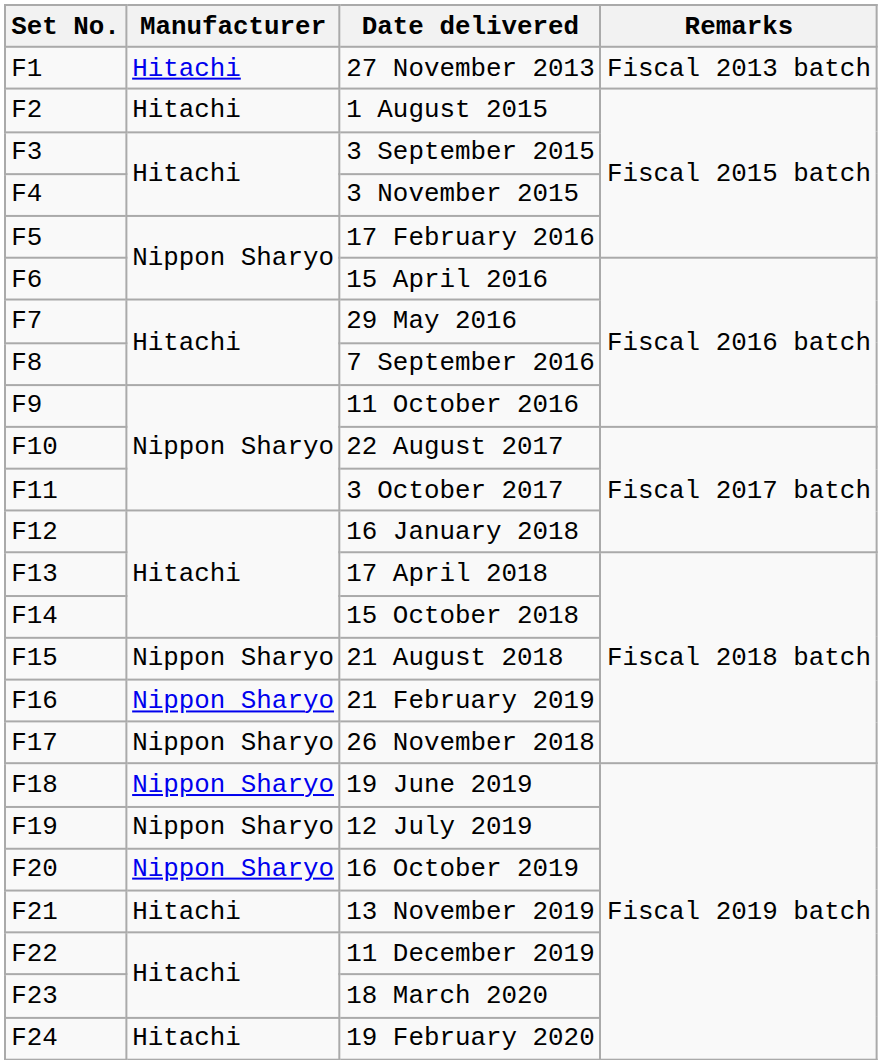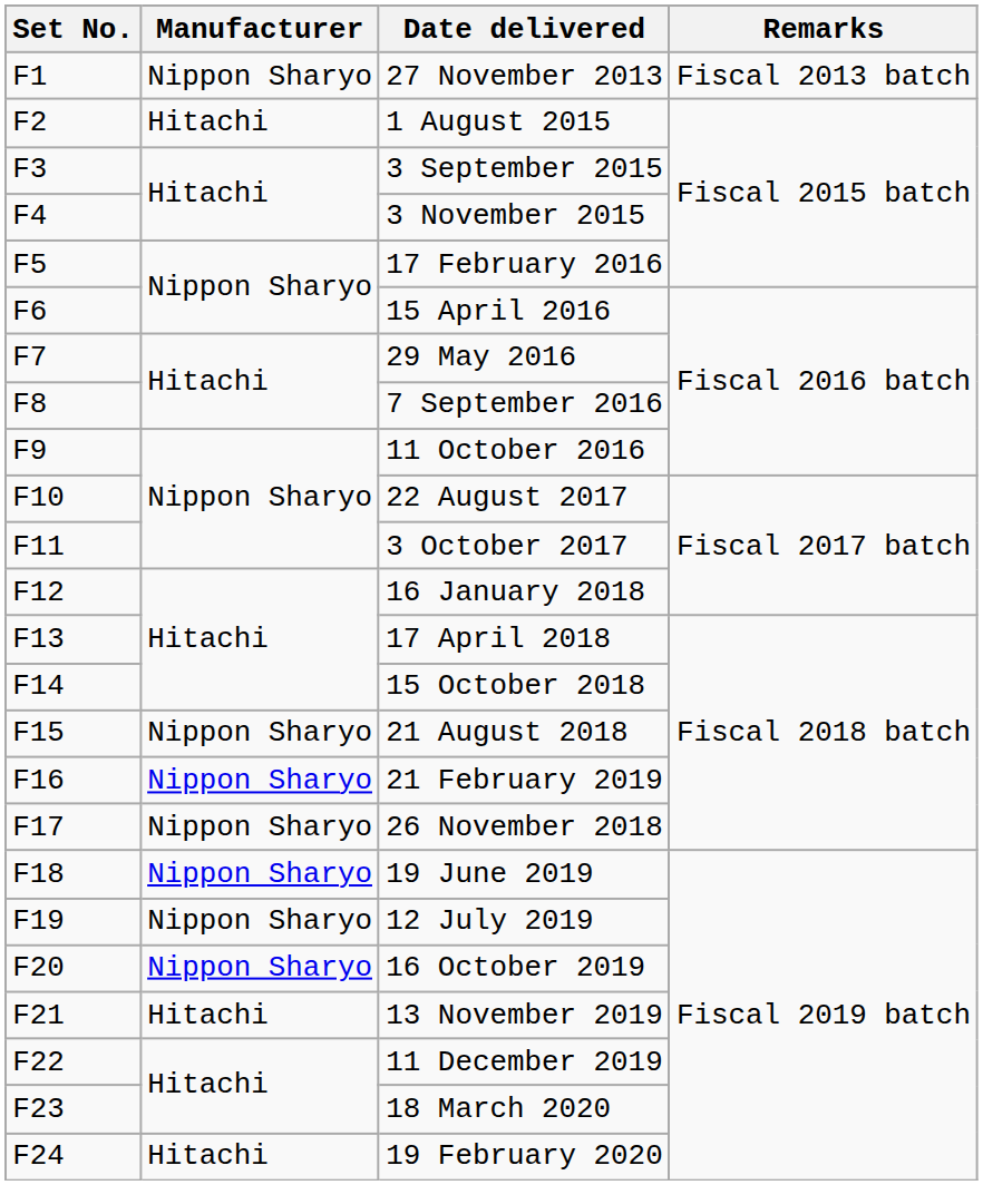 <table class="wikitable">
 <tr>
 <th>Set No.</th>
 <th>Manufacturer</th>
 <th>Date delivered</th>
 <th>Remarks</th>
 </tr>
 <tr>
 <td>F1</td>
-<td><a href='#'>Hitachi</a></td>
+<td>Nippon Sharyo</td>
 <td>27 November 2013</td>
 <td>Fiscal 2013 batch</td>
 </tr>
 <tr>
 <td>F2</td>
 <td>Hitachi</td>
 <td>1 August 2015</td>
 <td rowspan=4>Fiscal 2015 batch</td>
 </tr>
 <tr>
 <td>F3</td>
 <td rowspan="2">Hitachi</td>
 <td>3 September 2015</td>
 </tr>
 <tr>
 <td>F4</td>
 <td>3 November 2015</td>
 </tr>
 <tr>
 <td>F5</td>
 <td rowspan="2">Nippon Sharyo</td>
 <td>17 February 2016</td>
 </tr>
 <tr>
 <td>F6</td>
 <td>15 April 2016</td>
 <td rowspan=4>Fiscal 2016 batch</td>
 </tr>
 <tr>
 <td>F7</td>
 <td rowspan="2">Hitachi</td>
 <td>29 May 2016</td>
 </tr>
 <tr>
 <td>F8</td>
 <td>7 September 2016</td>
 </tr>
 <tr>
 <td>F9</td>
 <td rowspan="3">Nippon Sharyo</td>
 <td>11 October 2016</td>
 </tr>
 <tr>
 <td>F10</td>
 <td>22 August 2017</td>
 <td rowspan=3>Fiscal 2017 batch</td>
 </tr>
 <tr>
 <td>F11</td>
 <td>3 October 2017</td>
 </tr>
 <tr>
 <td>F12</td>
 <td rowspan="3">Hitachi</td>
 <td>16 January 2018</td>
 </tr>
 <tr>
 <td>F13</td>
 <td>17 April 2018</td>
 <td rowspan=5>Fiscal 2018 batch</td>
 </tr>
 <tr>
 <td>F14</td>
 <td>15 October 2018</td>
 </tr>
 <tr>
 <td>F15</td>
 <td>Nippon Sharyo</td>
 <td>21 August 2018</td>
 </tr>
 <tr>
 <td>F16</td>
 <td><a href='#'>Nippon Sharyo</a></td>
 <td>21 February 2019</td>
 </tr>
 <tr>
 <td>F17</td>
 <td>Nippon Sharyo</td>
 <td>26 November 2018</td>
 </tr>
 <tr>
 <td>F18</td>
 <td><a href='#'>Nippon Sharyo</a></td>
 <td>19 June 2019</td>
 <td rowspan=7>Fiscal 2019 batch</td>
 </tr>
 <tr>
 <td>F19</td>
 <td>Nippon Sharyo</td>
 <td>12 July 2019</td>
 </tr>
 <tr>
 <td>F20</td>
 <td><a href='#'>Nippon Sharyo</a></td>
 <td>16 October 2019</td>
 </tr>
 <tr>
 <td>F21</td>
 <td>Hitachi</td>
 <td>13 November 2019</td>
 </tr>
 <tr>
 <td>F22</td>
 <td rowspan="2">Hitachi</td>
 <td>11 December 2019</td>
 </tr>
 <tr>
 <td>F23</td>
 <td>18 March 2020</td>
 </tr>
 <tr>
 <td>F24</td>
 <td>Hitachi</td>
 <td>19 February 2020</td>
 </tr>
 </table>
